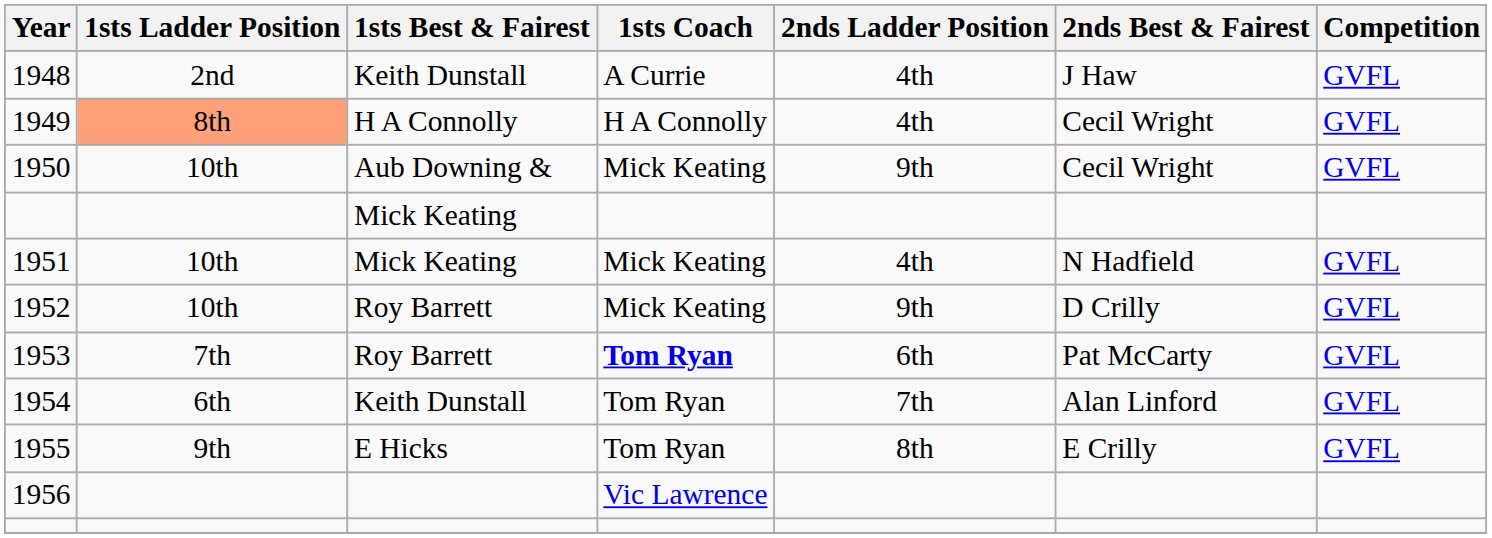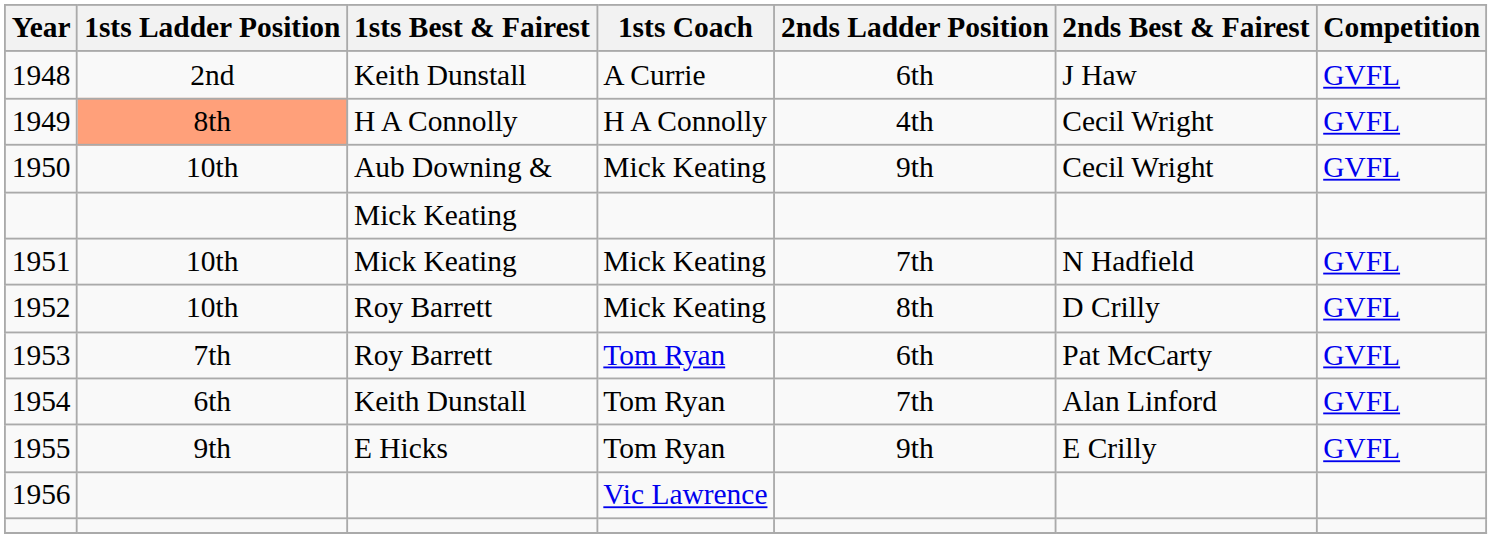 <table class="wikitable sortable">
 <tr>
 <th>Year</th>
 <th>1sts Ladder Position</th>
 <th>1sts Best & Fairest</th>
 <th>1sts Coach</th>
 <th>2nds Ladder Position</th>
 <th>2nds Best & Fairest</th>
 <th>Competition</th>
 </tr>
 <tr>
 <td>1948</td>
 <td align=center>2nd</td>
 <td>Keith Dunstall</td>
 <td>A Currie</td>
-<td align=center>4th</td>
+<td align=center>6th</td>
 <td>J Haw</td>
 <td><a href='#'>GVFL</a></td>
 </tr>
 <tr>
 <td>1949</td>
 <td align=center style="background: lightsalmon;">8th</td>
 <td>H A Connolly</td>
 <td>H A Connolly</td>
 <td align=center>4th</td>
 <td>Cecil Wright</td>
 <td><a href='#'>GVFL</a></td>
 </tr>
 <tr>
 <td>1950</td>
 <td align=center>10th</td>
 <td>Aub Downing &</td>
 <td>Mick Keating</td>
 <td align=center>9th</td>
 <td>Cecil Wright</td>
 <td><a href='#'>GVFL</a></td>
 </tr>
 <tr>
 <td></td>
 <td align=center></td>
 <td>Mick Keating</td>
 <td></td>
 <td align=center></td>
 <td></td>
 <td></td>
 </tr>
 <tr>
 <td>1951</td>
 <td align=center>10th</td>
 <td>Mick Keating</td>
 <td>Mick Keating</td>
-<td align=center>4th</td>
+<td align=center>7th</td>
 <td>N Hadfield</td>
 <td><a href='#'>GVFL</a></td>
 </tr>
 <tr>
 <td>1952</td>
 <td align=center>10th</td>
 <td>Roy Barrett</td>
 <td>Mick Keating</td>
-<td align=center>9th</td>
+<td align=center>8th</td>
 <td>D Crilly</td>
 <td><a href='#'>GVFL</a></td>
 </tr>
 <tr>
 <td>1953</td>
 <td align=center>7th</td>
 <td>Roy Barrett</td>
-<td><strong><a href='#'>Tom Ryan</a></strong></td>
+<td><a href='#'>Tom Ryan</a></td>
 <td align=center>6th</td>
 <td>Pat McCarty</td>
 <td><a href='#'>GVFL</a></td>
 </tr>
 <tr>
 <td>1954</td>
 <td align=center>6th</td>
 <td>Keith Dunstall</td>
 <td>Tom Ryan</td>
 <td align=center>7th</td>
 <td>Alan Linford</td>
 <td><a href='#'>GVFL</a></td>
 </tr>
 <tr>
 <td>1955</td>
 <td align=center>9th</td>
 <td>E Hicks</td>
 <td>Tom Ryan</td>
-<td align=center>8th</td>
+<td align=center>9th</td>
 <td>E Crilly</td>
 <td><a href='#'>GVFL</a></td>
 </tr>
 <tr>
 <td>1956</td>
 <td align=center></td>
 <td></td>
 <td><a href='#'>Vic Lawrence</a></td>
 <td align=center></td>
 <td></td>
 <td></td>
 </tr>
 <tr>
 <td></td>
 <td align=center></td>
 <td></td>
 <td></td>
 <td align=center></td>
 <td></td>
 <td></td>
 </tr>
 <tr>
 </tr>
 </table>
